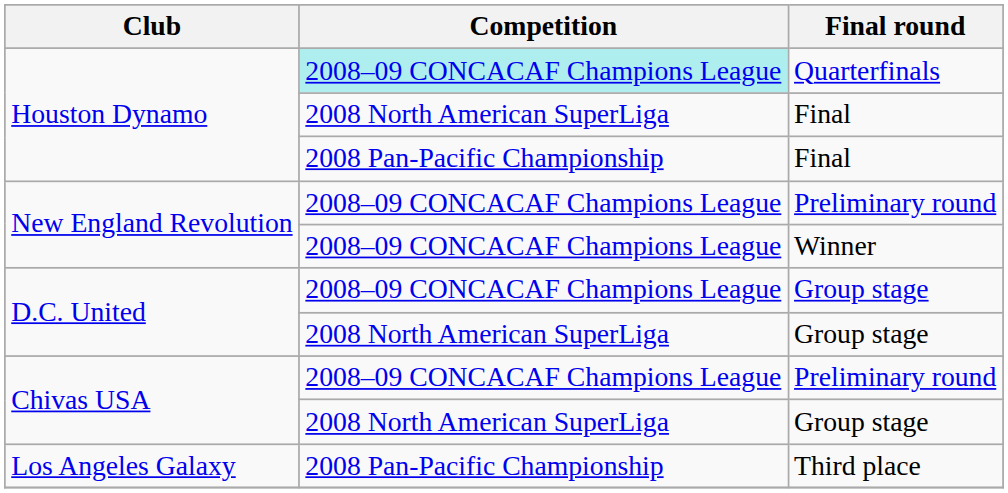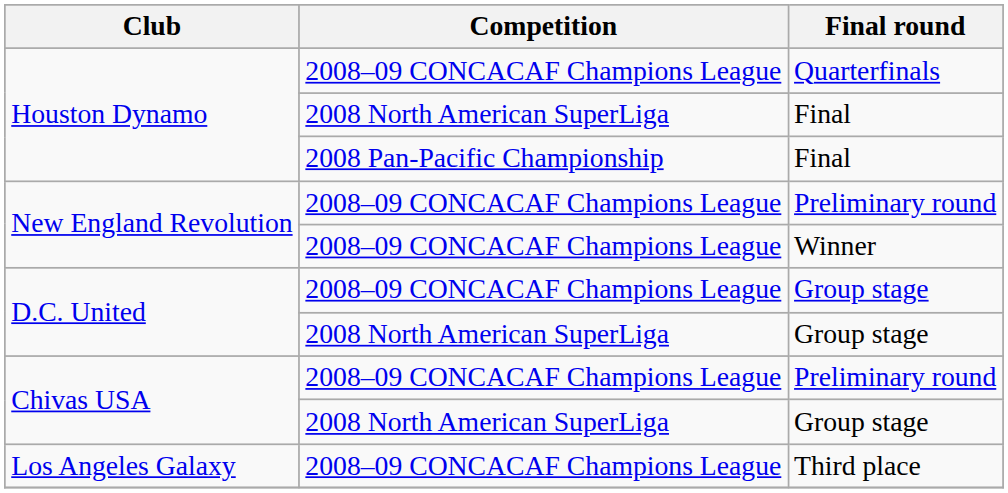 <table class="wikitable">
 <tr>
 <th>Club</th>
 <th>Competition</th>
 <th>Final round</th>
 </tr>
 <tr>
 <td rowspan=3><a href='#'>Houston Dynamo</a></td>
-<td style="background: paleturquoise;"><a href='#'>2008–09 CONCACAF Champions League</a></td>
+<td><a href='#'>2008–09 CONCACAF Champions League</a></td>
 <td><a href='#'>Quarterfinals</a></td>
 </tr>
 <tr>
 <td rowspan=1><a href='#'>2008 North American SuperLiga</a></td>
 <td>Final</td>
 </tr>
 <tr>
 <td rowspan=1><a href='#'>2008 Pan-Pacific Championship</a></td>
 <td>Final</td>
 </tr>
 <tr>
 <td rowspan=2><a href='#'>New England Revolution</a></td>
 <td><a href='#'>2008–09 CONCACAF Champions League</a></td>
 <td><a href='#'>Preliminary round</a></td>
 </tr>
 <tr>
 <td><a href='#'>2008–09 CONCACAF Champions League</a></td>
 <td>Winner</td>
 </tr>
 <tr>
 <td rowspan=2><a href='#'>D.C. United</a></td>
 <td><a href='#'>2008–09 CONCACAF Champions League</a></td>
 <td><a href='#'>Group stage</a></td>
 </tr>
 <tr>
 <td rowspan=1><a href='#'>2008 North American SuperLiga</a></td>
 <td>Group stage</td>
 </tr>
 <tr>
 <td rowspan=2><a href='#'>Chivas USA</a></td>
 <td><a href='#'>2008–09 CONCACAF Champions League</a></td>
 <td><a href='#'>Preliminary round</a></td>
 </tr>
 <tr>
 <td rowspan=1><a href='#'>2008 North American SuperLiga</a></td>
 <td>Group stage</td>
 </tr>
 <tr>
 <td rowspan=1><a href='#'>Los Angeles Galaxy</a></td>
-<td><a href='#'>2008 Pan-Pacific Championship</a></td>
+<td><a href='#'>2008–09 CONCACAF Champions League</a></td>
 <td>Third place</td>
 </tr>
 <tr>
 </tr>
 </table>
